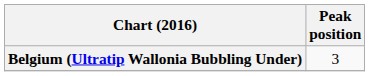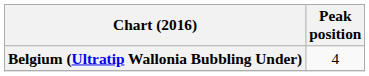 <table class="wikitable plainrowheaders" style="text-align:center">
 <tr>
 <th scope="col">Chart (2016)</th>
 <th scope="col">Peak<br>position</th>
 </tr>
 <tr>
 <th scope="row">Belgium (<a href='#'>Ultratip</a> Wallonia Bubbling Under)</th>
-<td>3</td>
+<td>4</td>
 </tr>
 <tr>
 </tr>
 </table>
